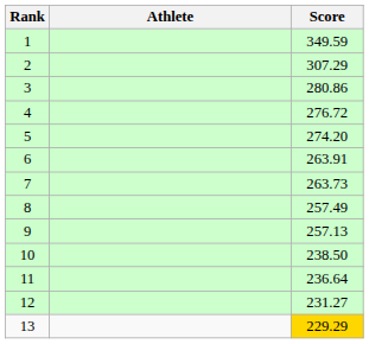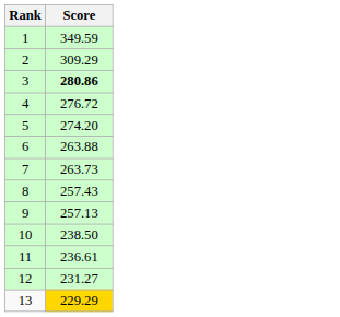 <table class=wikitable style="text-align:center">
 <tr>
 <th width=40>Rank</th>
-<th width=250>Athlete</th>
 <th width=70>Score</th>
 </tr>
 <tr bgcolor="ccffcc">
 <td>1</td>
-<td align=left></td>
 <td>349.59</td>
 </tr>
 <tr bgcolor="ccffcc">
 <td>2</td>
-<td align=left></td>
-<td>307.29</td>
+<td>309.29</td>
 </tr>
 <tr bgcolor="ccffcc">
 <td>3</td>
-<td align=left></td>
-<td>280.86</td>
+<td><strong>280.86</strong></td>
 </tr>
 <tr bgcolor="ccffcc">
 <td>4</td>
-<td align=left></td>
 <td>276.72</td>
 </tr>
 <tr bgcolor="ccffcc">
 <td>5</td>
-<td align=left></td>
 <td>274.20</td>
 </tr>
 <tr bgcolor="ccffcc">
 <td>6</td>
-<td align=left></td>
-<td>263.91</td>
+<td>263.88</td>
 </tr>
 <tr bgcolor="ccffcc">
 <td>7</td>
-<td align=left></td>
 <td>263.73</td>
 </tr>
 <tr bgcolor="ccffcc">
 <td>8</td>
-<td align=left></td>
-<td>257.49</td>
+<td>257.43</td>
 </tr>
 <tr bgcolor="ccffcc">
 <td>9</td>
-<td align=left></td>
 <td>257.13</td>
 </tr>
 <tr bgcolor="ccffcc">
 <td>10</td>
-<td align=left></td>
 <td>238.50</td>
 </tr>
 <tr bgcolor="ccffcc">
 <td>11</td>
-<td align=left></td>
-<td>236.64</td>
+<td>236.61</td>
 </tr>
 <tr bgcolor="ccffcc">
 <td>12</td>
-<td align=left></td>
 <td>231.27</td>
 </tr>
 <tr>
 <td>13</td>
-<td align=left></td>
 <td style="background: gold;">229.29</td>
 </tr>
 </table>
